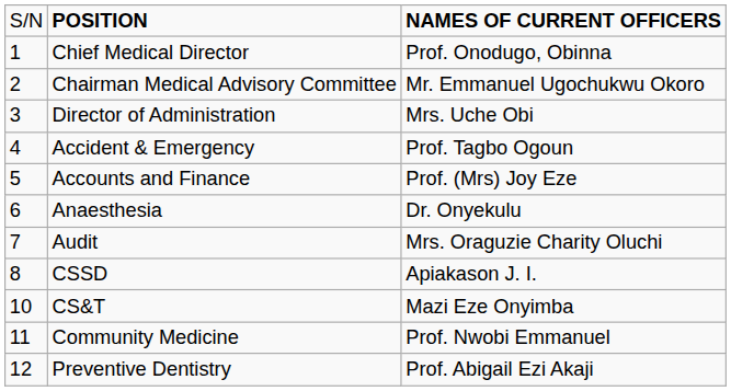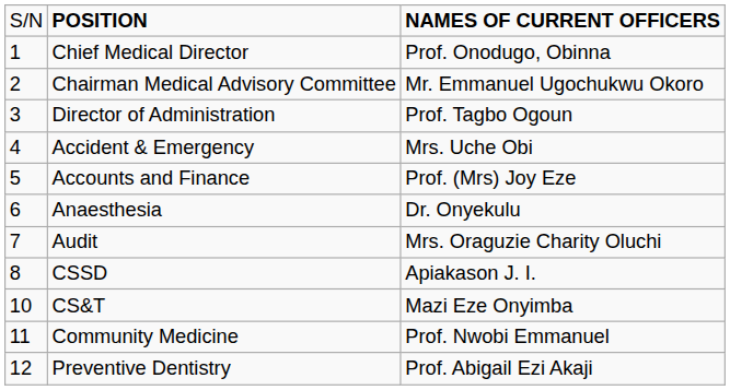 <table class="wikitable">
 <tr>
 <td>S/N</td>
 <td><strong>POSITION</strong></td>
 <td><strong>NAMES OF CURRENT OFFICERS</strong></td>
 </tr>
 <tr>
 <td>1</td>
 <td>Chief Medical Director</td>
 <td>Prof. Onodugo, Obinna</td>
 </tr>
 <tr>
 <td>2</td>
 <td>Chairman Medical Advisory Committee</td>
 <td>Mr. Emmanuel Ugochukwu Okoro</td>
 </tr>
 <tr>
 <td>3</td>
 <td>Director of Administration</td>
-<td>Mrs. Uche Obi</td>
+<td>Prof. Tagbo Ogoun</td>
 </tr>
 <tr>
 <td>4</td>
 <td>Accident & Emergency</td>
-<td>Prof. Tagbo Ogoun</td>
+<td>Mrs. Uche Obi</td>
 </tr>
 <tr>
 <td>5</td>
 <td>Accounts and Finance</td>
 <td>Prof. (Mrs) Joy Eze</td>
 </tr>
 <tr>
 <td>6</td>
 <td>Anaesthesia</td>
 <td>Dr. Onyekulu</td>
 </tr>
 <tr>
 <td>7</td>
 <td>Audit</td>
 <td>Mrs. Oraguzie Charity Oluchi</td>
 </tr>
 <tr>
 <td>8</td>
 <td>CSSD</td>
 <td>Apiakason J. I.</td>
 </tr>
 <tr>
 <td>10</td>
 <td>CS&T</td>
 <td>Mazi Eze Onyimba</td>
 </tr>
 <tr>
 <td>11</td>
 <td>Community Medicine</td>
 <td>Prof. Nwobi Emmanuel</td>
 </tr>
 <tr>
 <td>12</td>
 <td>Preventive Dentistry</td>
 <td>Prof. Abigail Ezi Akaji</td>
 </tr>
 </table>
